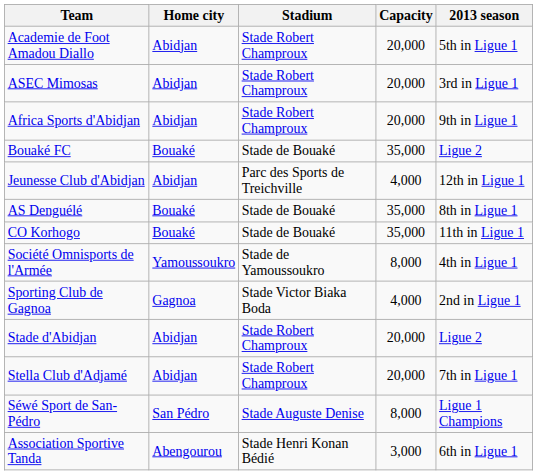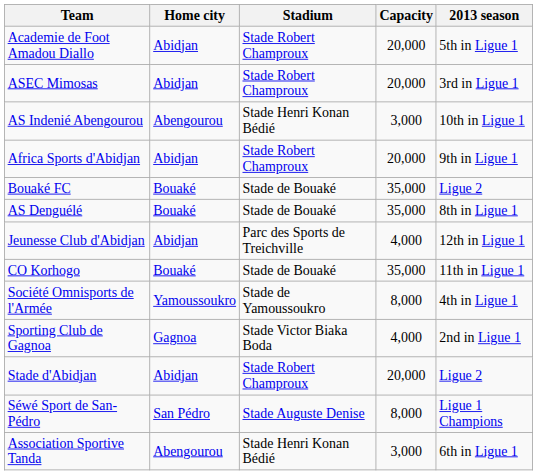 <table class="wikitable sortable">
 <tr>
 <th>Team</th>
 <th>Home city</th>
 <th>Stadium</th>
 <th>Capacity</th>
 <th>2013 season</th>
 </tr>
 <tr>
 <td><a href='#'>Academie de Foot Amadou Diallo</a></td>
 <td><a href='#'>Abidjan</a></td>
 <td><a href='#'>Stade Robert Champroux</a></td>
 <td align="center">20,000</td>
 <td>5th in <a href='#'>Ligue 1</a></td>
 </tr>
 <tr>
 <td><a href='#'>ASEC Mimosas</a></td>
 <td><a href='#'>Abidjan</a></td>
 <td><a href='#'>Stade Robert Champroux</a></td>
 <td align="center">20,000</td>
 <td>3rd in <a href='#'>Ligue 1</a></td>
 </tr>
 <tr>
+<td><a href='#'>AS Indenié Abengourou</a></td>
+<td><a href='#'>Abengourou</a></td>
+<td>Stade Henri Konan Bédié</td>
+<td align="center">3,000</td>
+<td>10th in <a href='#'>Ligue 1</a></td>
+</tr>
+<tr>
 <td><a href='#'>Africa Sports d'Abidjan</a></td>
 <td><a href='#'>Abidjan</a></td>
 <td><a href='#'>Stade Robert Champroux</a></td>
 <td align="center">20,000</td>
 <td>9th in <a href='#'>Ligue 1</a></td>
 </tr>
 <tr>
 <td><a href='#'>Bouaké FC</a></td>
 <td><a href='#'>Bouaké</a></td>
 <td>Stade de Bouaké</td>
 <td align="center">35,000</td>
 <td><a href='#'>Ligue 2</a></td>
 </tr>
 <tr>
+<td><a href='#'>AS Denguélé</a></td>
+<td><a href='#'>Bouaké</a></td>
+<td>Stade de Bouaké</td>
+<td align="center">35,000</td>
+<td>8th in <a href='#'>Ligue 1</a></td>
+</tr>
+<tr>
 <td><a href='#'>Jeunesse Club d'Abidjan</a></td>
 <td><a href='#'>Abidjan</a></td>
 <td>Parc des Sports de Treichville</td>
 <td align="center">4,000</td>
 <td>12th in <a href='#'>Ligue 1</a></td>
-</tr>
-<tr>
-<td><a href='#'>AS Denguélé</a></td>
-<td><a href='#'>Bouaké</a></td>
-<td>Stade de Bouaké</td>
-<td align="center">35,000</td>
-<td>8th in <a href='#'>Ligue 1</a></td>
 </tr>
 <tr>
 <td><a href='#'>CO Korhogo</a></td>
 <td><a href='#'>Bouaké</a></td>
 <td>Stade de Bouaké</td>
 <td align="center">35,000</td>
 <td>11th in <a href='#'>Ligue 1</a></td>
 </tr>
 <tr>
 <td><a href='#'>Société Omnisports de l'Armée</a></td>
 <td><a href='#'>Yamoussoukro</a></td>
 <td>Stade de Yamoussoukro</td>
 <td align="center">8,000</td>
 <td>4th in <a href='#'>Ligue 1</a></td>
 </tr>
 <tr>
 <td><a href='#'>Sporting Club de Gagnoa</a></td>
 <td><a href='#'>Gagnoa</a></td>
 <td>Stade Victor Biaka Boda</td>
 <td align="center">4,000</td>
 <td>2nd in <a href='#'>Ligue 1</a></td>
 </tr>
 <tr>
 <td><a href='#'>Stade d'Abidjan</a></td>
 <td><a href='#'>Abidjan</a></td>
 <td><a href='#'>Stade Robert Champroux</a></td>
 <td align="center">20,000</td>
 <td><a href='#'>Ligue 2</a></td>
 </tr>
 <tr>
-<td><a href='#'>Stella Club d'Adjamé</a></td>
-<td><a href='#'>Abidjan</a></td>
-<td><a href='#'>Stade Robert Champroux</a></td>
-<td align="center">20,000</td>
-<td>7th in <a href='#'>Ligue 1</a></td>
-</tr>
-<tr>
 <td><a href='#'>Séwé Sport de San-Pédro</a></td>
 <td><a href='#'>San Pédro</a></td>
 <td><a href='#'>Stade Auguste Denise</a></td>
 <td align="center">8,000</td>
 <td><a href='#'>Ligue 1 Champions</a></td>
 </tr>
 <tr>
 <td><a href='#'>Association Sportive Tanda</a></td>
 <td><a href='#'>Abengourou</a></td>
 <td>Stade Henri Konan Bédié</td>
 <td align="center">3,000</td>
 <td>6th in <a href='#'>Ligue 1</a></td>
 </tr>
 </table>
